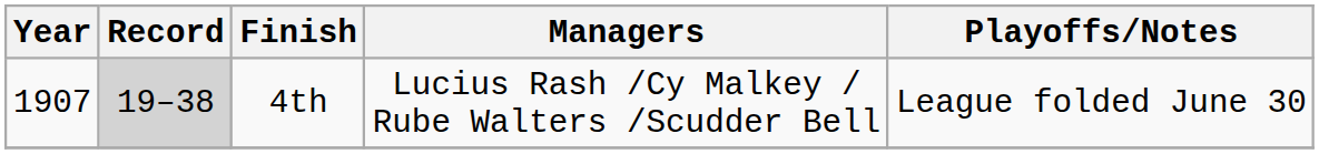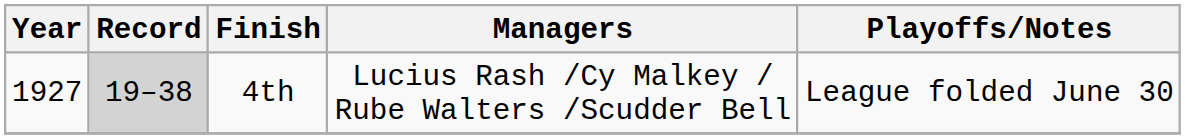 <table class="wikitable" style="text-align:center">
 <tr>
 <th>Year</th>
 <th>Record</th>
 <th>Finish</th>
 <th>Managers</th>
 <th>Playoffs/Notes</th>
 </tr>
 <tr>
-<td>1907</td>
+<td>1927</td>
 <td style="background: lightgrey;">19–38</td>
 <td>4th</td>
 <td>Lucius Rash /Cy Malkey /<br> Rube Walters /Scudder Bell</td>
 <td>League folded June 30</td>
 </tr>
 <tr>
 </tr>
 </table>
